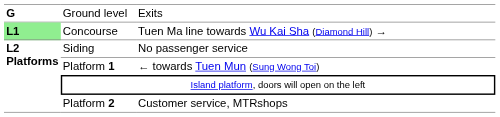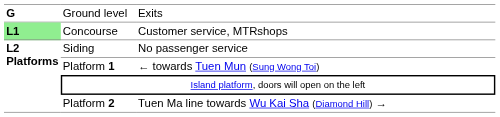 <table border=0 cellspacing=0 cellpadding=3>
 <tr>
 <td style="border-bottom:solid 1px gray;border-top:solid 1px gray;width:50px;vertical-align:top;"><strong>G</strong></td>
 <td style="border-top:solid 1px gray;border-bottom:solid 1px gray;width:100px;vertical-align:top;">Ground level</td>
 <td style="border-top:solid 1px gray;border-bottom:solid 1px gray;width:500px;vertical-align:top;">Exits</td>
 </tr>
 <tr>
 <td style="background: lightgreen; border-bottom:solid 1px gray;vertical-align:top;" rowspan=1><strong>L1</strong></td>
 <td style="border-bottom:solid 1px gray;vertical-align:top;" rowspan=1>Concourse</td>
-<td style="border-bottom:solid 1px gray;">  Tuen Ma line <small><span></span></small> towards <a href='#'>Wu Kai Sha</a> <small>(<a href='#'>Diamond Hill</a>)</small> →</td>
+<td style="border-bottom:solid 1px gray;">Customer service, MTRshops</td>
 </tr>
 <tr>
 <td style="border-bottom:solid 1px gray;vertical-align:top;" rowspan=4><strong>L2<br>Platforms</strong></td>
 <td style="border-bottom:solid 1px gray;">Siding</td>
 <td style="border-bottom:solid 1px gray;">No passenger service</td>
 </tr>
 <tr>
 <td>Platform <span><strong>1</strong></span></td>
 <td style="border-bottom:solid 0px gray;">←  towards <a href='#'>Tuen Mun</a> <small>(<a href='#'>Sung Wong Toi</a>)</small></td>
 </tr>
 <tr>
 <td style="border-top:solid 2px black;border-right:solid 2px black;border-left:solid 2px black;border-bottom:solid 2px black;text-align:center;" colspan=2><small><a href='#'>Island platform</a>, doors will open on the left</small></td>
 </tr>
 <tr>
 <td style="border-bottom:solid 1px gray;">Platform <span><strong>2</strong></span></td>
-<td style="border-bottom:solid 1px gray;">Customer service, MTRshops</td>
+<td style="border-bottom:solid 1px gray;">  Tuen Ma line <small><span></span></small> towards <a href='#'>Wu Kai Sha</a> <small>(<a href='#'>Diamond Hill</a>)</small> →</td>
 </tr>
 </table>
